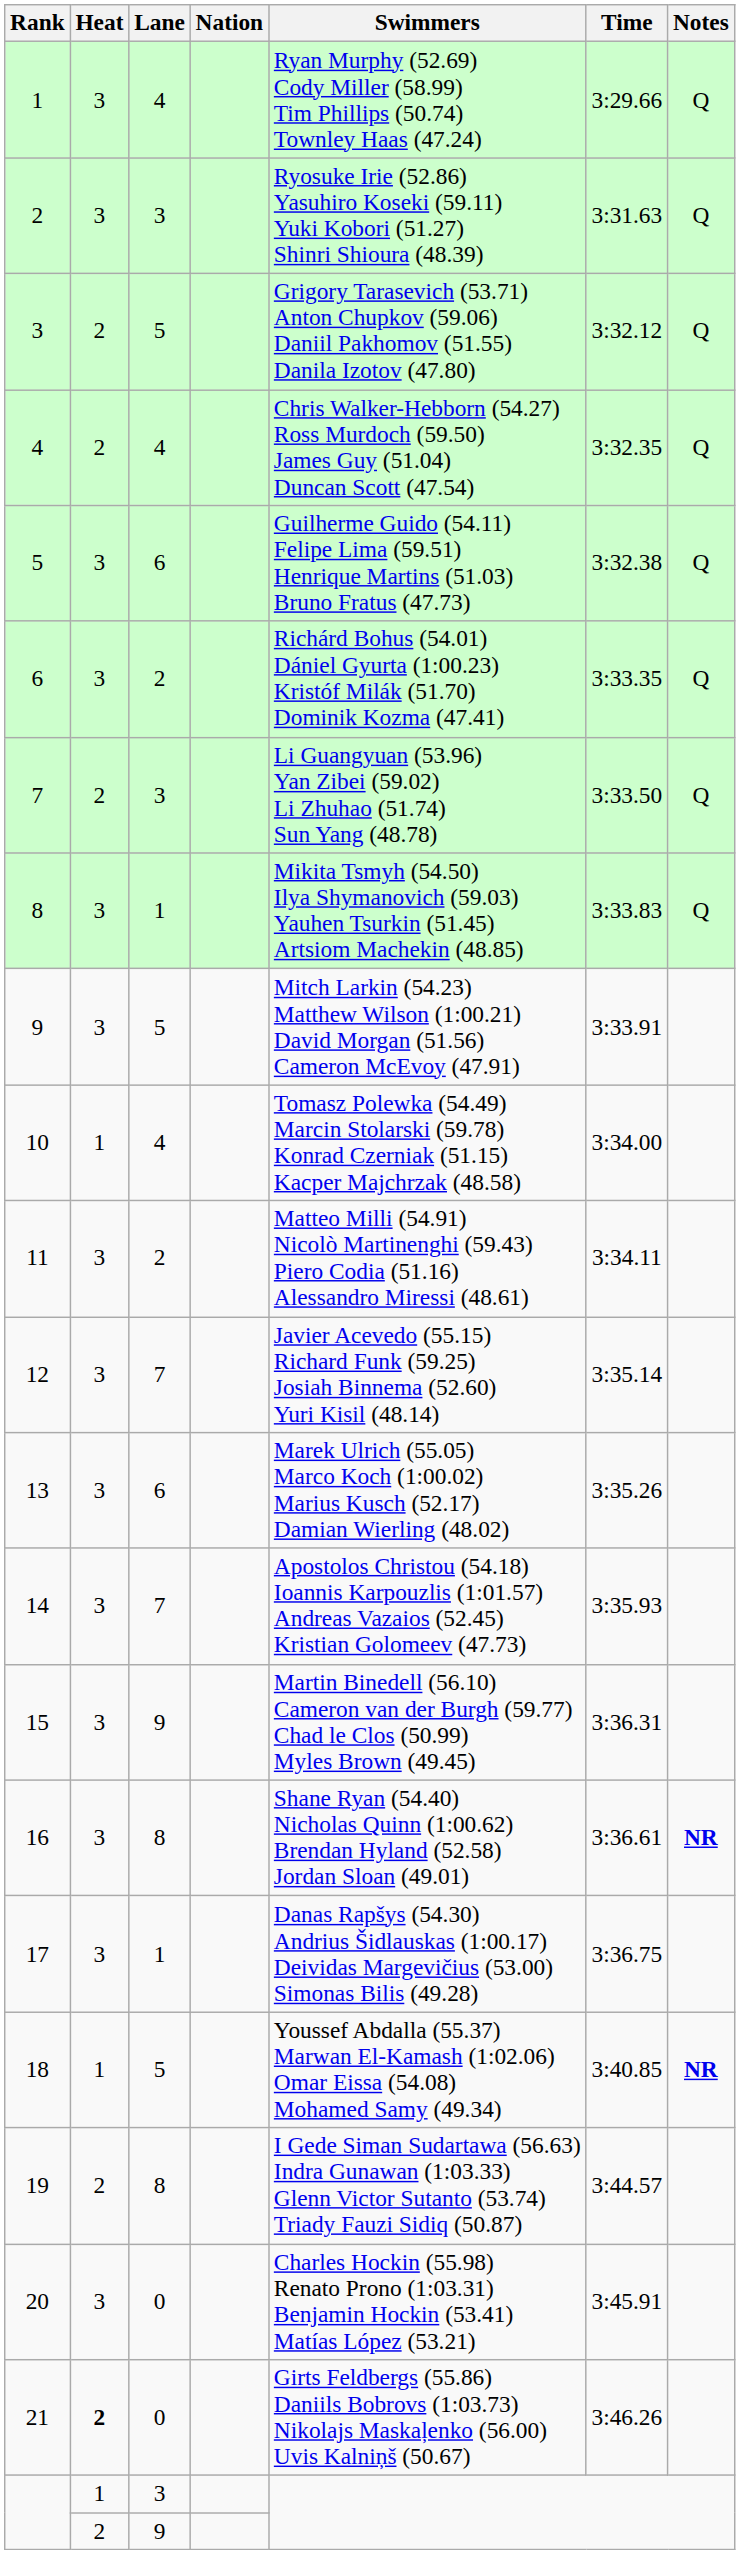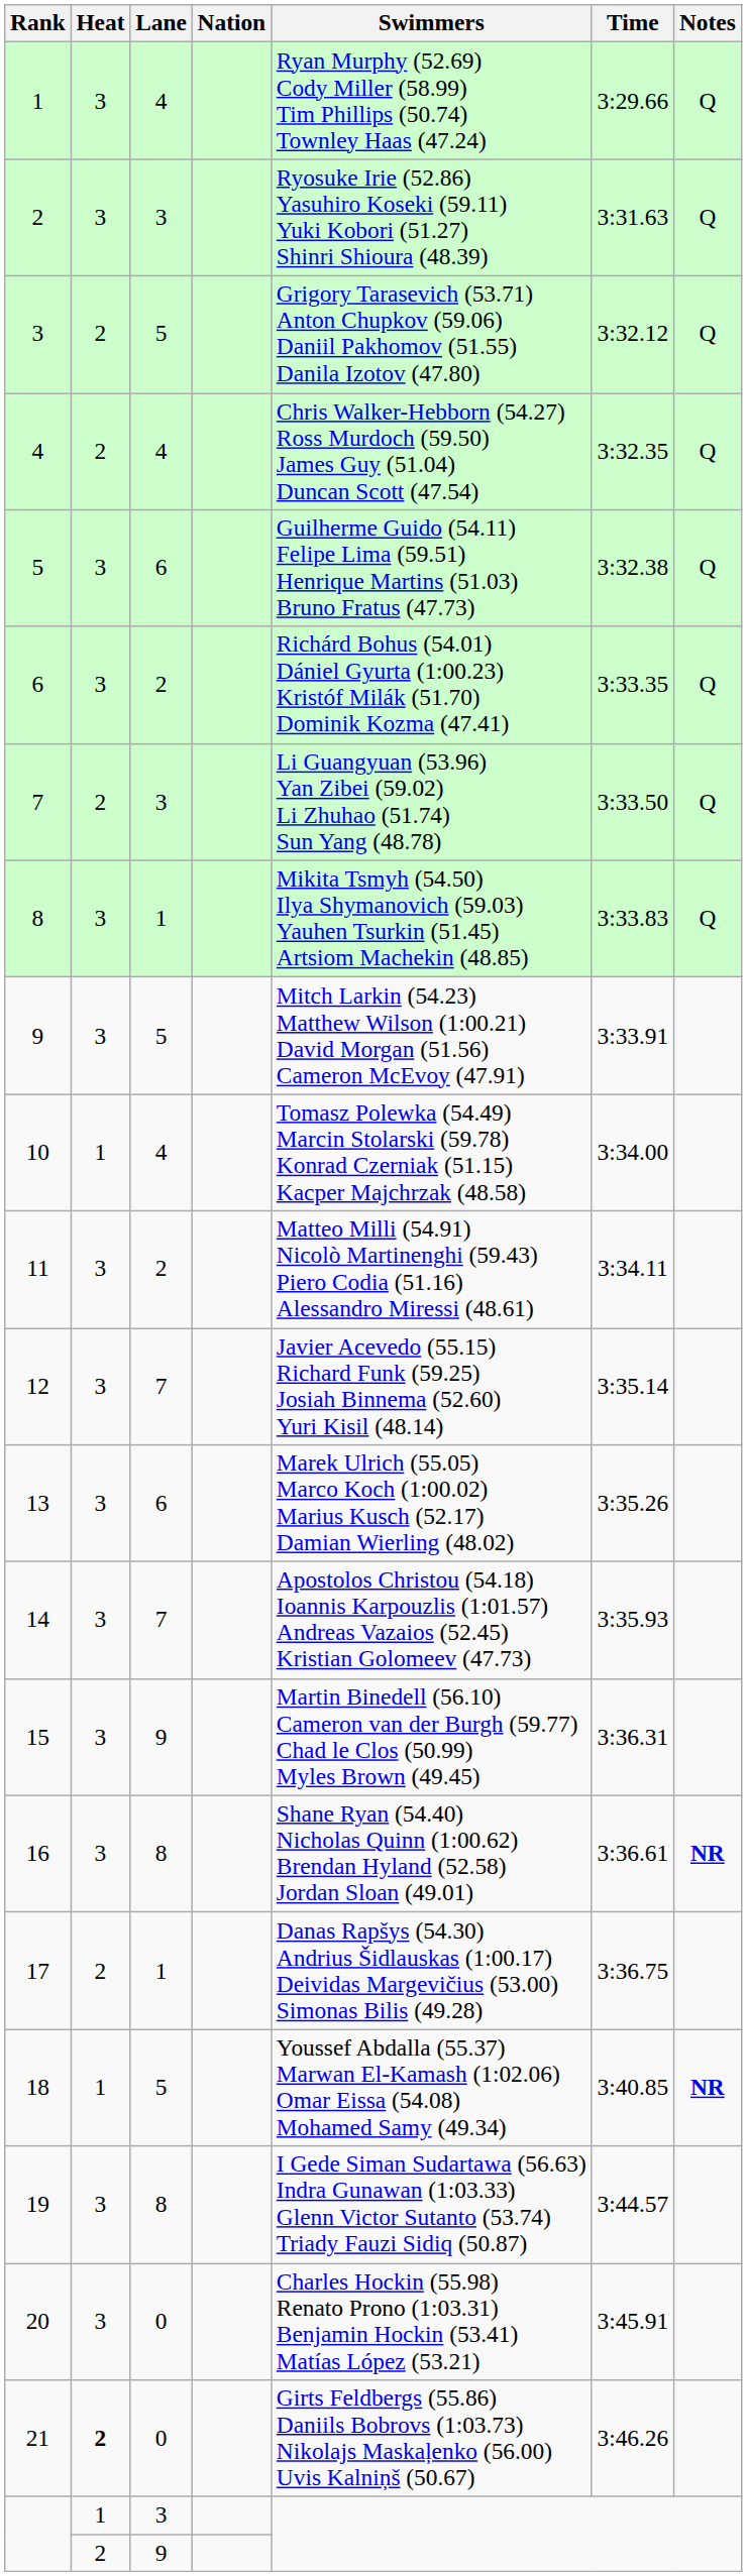 <table class="wikitable sortable" style="text-align:center">
 <tr>
 <th>Rank</th>
 <th>Heat</th>
 <th>Lane</th>
 <th>Nation</th>
 <th>Swimmers</th>
 <th>Time</th>
 <th>Notes</th>
 </tr>
 <tr bgcolor=ccffcc>
 <td>1</td>
 <td>3</td>
 <td>4</td>
 <td align=left></td>
 <td align=left><a href='#'>Ryan Murphy</a> (52.69)<br><a href='#'>Cody Miller</a> (58.99)<br><a href='#'>Tim Phillips</a> (50.74)<br><a href='#'>Townley Haas</a> (47.24)</td>
 <td>3:29.66</td>
 <td>Q</td>
 </tr>
 <tr bgcolor=ccffcc>
 <td>2</td>
 <td>3</td>
 <td>3</td>
 <td align=left></td>
 <td align=left><a href='#'>Ryosuke Irie</a> (52.86)<br><a href='#'>Yasuhiro Koseki</a> (59.11)<br><a href='#'>Yuki Kobori</a> (51.27)<br><a href='#'>Shinri Shioura</a> (48.39)</td>
 <td>3:31.63</td>
 <td>Q</td>
 </tr>
 <tr bgcolor=ccffcc>
 <td>3</td>
 <td>2</td>
 <td>5</td>
 <td align=left></td>
 <td align=left><a href='#'>Grigory Tarasevich</a> (53.71)<br><a href='#'>Anton Chupkov</a> (59.06)<br><a href='#'>Daniil Pakhomov</a> (51.55)<br><a href='#'>Danila Izotov</a> (47.80)</td>
 <td>3:32.12</td>
 <td>Q</td>
 </tr>
 <tr bgcolor=ccffcc>
 <td>4</td>
 <td>2</td>
 <td>4</td>
 <td align=left></td>
 <td align=left><a href='#'>Chris Walker-Hebborn</a> (54.27)<br><a href='#'>Ross Murdoch</a> (59.50)<br><a href='#'>James Guy</a> (51.04)<br><a href='#'>Duncan Scott</a> (47.54)</td>
 <td>3:32.35</td>
 <td>Q</td>
 </tr>
 <tr bgcolor=ccffcc>
 <td>5</td>
 <td>3</td>
 <td>6</td>
 <td align=left></td>
 <td align=left><a href='#'>Guilherme Guido</a> (54.11)<br><a href='#'>Felipe Lima</a> (59.51)<br><a href='#'>Henrique Martins</a> (51.03)<br><a href='#'>Bruno Fratus</a> (47.73)</td>
 <td>3:32.38</td>
 <td>Q</td>
 </tr>
 <tr bgcolor=ccffcc>
 <td>6</td>
 <td>3</td>
 <td>2</td>
 <td align=left></td>
 <td align=left><a href='#'>Richárd Bohus</a> (54.01)<br><a href='#'>Dániel Gyurta</a> (1:00.23)<br><a href='#'>Kristóf Milák</a> (51.70)<br><a href='#'>Dominik Kozma</a> (47.41)</td>
 <td>3:33.35</td>
 <td>Q</td>
 </tr>
 <tr bgcolor=ccffcc>
 <td>7</td>
 <td>2</td>
 <td>3</td>
 <td align=left></td>
 <td align=left><a href='#'>Li Guangyuan</a> (53.96)<br><a href='#'>Yan Zibei</a> (59.02)<br><a href='#'>Li Zhuhao</a> (51.74)<br><a href='#'>Sun Yang</a> (48.78)</td>
 <td>3:33.50</td>
 <td>Q</td>
 </tr>
 <tr bgcolor=ccffcc>
 <td>8</td>
 <td>3</td>
 <td>1</td>
 <td align=left></td>
 <td align=left><a href='#'>Mikita Tsmyh</a> (54.50)<br><a href='#'>Ilya Shymanovich</a> (59.03)<br><a href='#'>Yauhen Tsurkin</a> (51.45)<br><a href='#'>Artsiom Machekin</a> (48.85)</td>
 <td>3:33.83</td>
 <td>Q</td>
 </tr>
 <tr>
 <td>9</td>
 <td>3</td>
 <td>5</td>
 <td align=left></td>
 <td align=left><a href='#'>Mitch Larkin</a> (54.23)<br><a href='#'>Matthew Wilson</a> (1:00.21)<br><a href='#'>David Morgan</a> (51.56)<br><a href='#'>Cameron McEvoy</a> (47.91)</td>
 <td>3:33.91</td>
 <td></td>
 </tr>
 <tr>
 <td>10</td>
 <td>1</td>
 <td>4</td>
 <td align=left></td>
 <td align=left><a href='#'>Tomasz Polewka</a> (54.49)<br><a href='#'>Marcin Stolarski</a> (59.78)<br><a href='#'>Konrad Czerniak</a> (51.15)<br><a href='#'>Kacper Majchrzak</a> (48.58)</td>
 <td>3:34.00</td>
 <td></td>
 </tr>
 <tr>
 <td>11</td>
 <td>3</td>
 <td>2</td>
 <td align=left></td>
 <td align=left><a href='#'>Matteo Milli</a> (54.91)<br><a href='#'>Nicolò Martinenghi</a> (59.43)<br><a href='#'>Piero Codia</a> (51.16)<br><a href='#'>Alessandro Miressi</a> (48.61)</td>
 <td>3:34.11</td>
 <td></td>
 </tr>
 <tr>
 <td>12</td>
 <td>3</td>
 <td>7</td>
 <td align=left></td>
 <td align=left><a href='#'>Javier Acevedo</a> (55.15)<br><a href='#'>Richard Funk</a> (59.25)<br><a href='#'>Josiah Binnema</a> (52.60)<br><a href='#'>Yuri Kisil</a> (48.14)</td>
 <td>3:35.14</td>
 <td></td>
 </tr>
 <tr>
 <td>13</td>
 <td>3</td>
 <td>6</td>
 <td align=left></td>
 <td align=left><a href='#'>Marek Ulrich</a> (55.05)<br><a href='#'>Marco Koch</a> (1:00.02)<br><a href='#'>Marius Kusch</a> (52.17)<br><a href='#'>Damian Wierling</a> (48.02)</td>
 <td>3:35.26</td>
 <td></td>
 </tr>
 <tr>
 <td>14</td>
 <td>3</td>
 <td>7</td>
 <td align=left></td>
 <td align=left><a href='#'>Apostolos Christou</a> (54.18)<br><a href='#'>Ioannis Karpouzlis</a> (1:01.57)<br><a href='#'>Andreas Vazaios</a> (52.45)<br><a href='#'>Kristian Golomeev</a> (47.73)</td>
 <td>3:35.93</td>
 <td></td>
 </tr>
 <tr>
 <td>15</td>
 <td>3</td>
 <td>9</td>
 <td align=left></td>
 <td align=left><a href='#'>Martin Binedell</a> (56.10)<br><a href='#'>Cameron van der Burgh</a> (59.77)<br><a href='#'>Chad le Clos</a> (50.99)<br><a href='#'>Myles Brown</a> (49.45)</td>
 <td>3:36.31</td>
 <td></td>
 </tr>
 <tr>
 <td>16</td>
 <td>3</td>
 <td>8</td>
 <td align=left></td>
 <td align=left><a href='#'>Shane Ryan</a> (54.40)<br><a href='#'>Nicholas Quinn</a> (1:00.62)<br><a href='#'>Brendan Hyland</a> (52.58)<br><a href='#'>Jordan Sloan</a> (49.01)</td>
 <td>3:36.61</td>
 <td><strong><a href='#'>NR</a></strong></td>
 </tr>
 <tr>
 <td>17</td>
-<td>3</td>
+<td>2</td>
 <td>1</td>
 <td align=left></td>
 <td align=left><a href='#'>Danas Rapšys</a> (54.30)<br><a href='#'>Andrius Šidlauskas</a> (1:00.17)<br><a href='#'>Deividas Margevičius</a> (53.00)<br><a href='#'>Simonas Bilis</a> (49.28)</td>
 <td>3:36.75</td>
 <td></td>
 </tr>
 <tr>
 <td>18</td>
 <td>1</td>
 <td>5</td>
 <td align=left></td>
 <td align=left>Youssef Abdalla (55.37)<br><a href='#'>Marwan El-Kamash</a> (1:02.06)<br><a href='#'>Omar Eissa</a> (54.08)<br><a href='#'>Mohamed Samy</a> (49.34)</td>
 <td>3:40.85</td>
 <td><strong><a href='#'>NR</a></strong></td>
 </tr>
 <tr>
 <td>19</td>
-<td>2</td>
+<td>3</td>
 <td>8</td>
 <td align=left></td>
 <td align=left><a href='#'>I Gede Siman Sudartawa</a> (56.63)<br><a href='#'>Indra Gunawan</a> (1:03.33)<br><a href='#'>Glenn Victor Sutanto</a> (53.74)<br><a href='#'>Triady Fauzi Sidiq</a> (50.87)</td>
 <td>3:44.57</td>
 <td></td>
 </tr>
 <tr>
 <td>20</td>
 <td>3</td>
 <td>0</td>
 <td align=left></td>
 <td align=left><a href='#'>Charles Hockin</a> (55.98)<br>Renato Prono (1:03.31)<br><a href='#'>Benjamin Hockin</a> (53.41)<br><a href='#'>Matías López</a> (53.21)</td>
 <td>3:45.91</td>
 <td></td>
 </tr>
 <tr>
 <td>21</td>
 <td><strong>2</strong></td>
 <td>0</td>
 <td align=left></td>
 <td align=left><a href='#'>Girts Feldbergs</a> (55.86)<br><a href='#'>Daniils Bobrovs</a> (1:03.73)<br><a href='#'>Nikolajs Maskaļenko</a> (56.00)<br><a href='#'>Uvis Kalniņš</a> (50.67)</td>
 <td>3:46.26</td>
 <td></td>
 </tr>
 <tr>
 <td rowspan=2></td>
 <td>1</td>
 <td>3</td>
 <td align=left></td>
 <td rowspan=2 colspan=3></td>
 </tr>
 <tr>
 <td>2</td>
 <td>9</td>
 <td align=left></td>
 </tr>
 </table>
